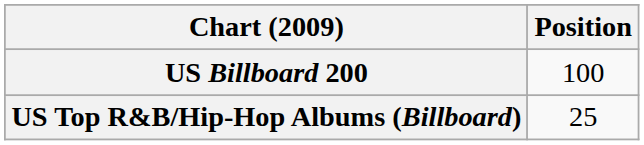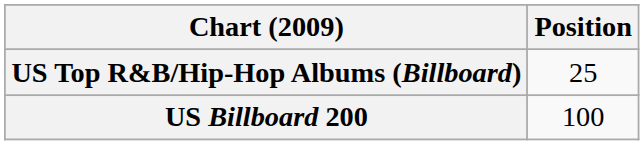 <table class="wikitable sortable plainrowheaders" style="text-align:center">
 <tr>
 <th scope="col">Chart (2009)</th>
 <th scope="col">Position</th>
 </tr>
 <tr>
+<th scope="row">US Top R&B/Hip-Hop Albums (<em>Billboard</em>)</th>
+<td>25</td>
+</tr>
+<tr>
 <th scope="row">US <em>Billboard</em> 200</th>
 <td>100</td>
 </tr>
-<tr>
-<th scope="row">US Top R&B/Hip-Hop Albums (<em>Billboard</em>)</th>
-<td>25</td>
-</tr>
 </table>
